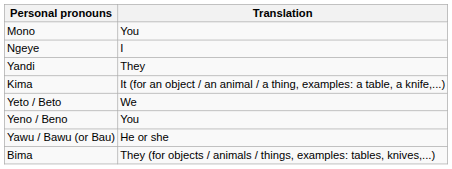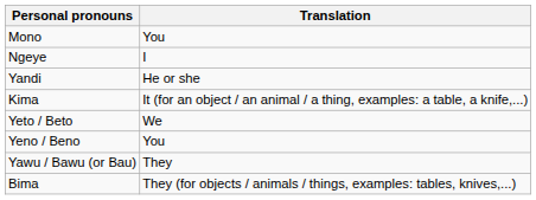 <table class="wikitable sortable mw-collapsible">
 <tr>
 <th>Personal pronouns</th>
 <th>Translation</th>
 </tr>
 <tr>
 <td>Mono</td>
 <td>You</td>
 </tr>
 <tr>
 <td>Ngeye</td>
 <td>I</td>
 </tr>
 <tr>
 <td>Yandi</td>
-<td>They</td>
+<td>He or she</td>
 </tr>
 <tr>
 <td>Kima</td>
 <td>It (for an object / an animal / a thing, examples: a table, a knife,...)</td>
 </tr>
 <tr>
 <td>Yeto / Beto</td>
 <td>We</td>
 </tr>
 <tr>
 <td>Yeno / Beno</td>
 <td>You</td>
 </tr>
 <tr>
 <td>Yawu / Bawu (or Bau)</td>
-<td>He or she</td>
+<td>They</td>
 </tr>
 <tr>
 <td>Bima</td>
 <td>They (for objects / animals / things, examples:  tables, knives,...)</td>
 </tr>
 </table>
